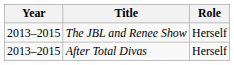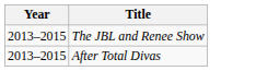 <table class="wikitable sortable">
 <tr>
 <th>Year</th>
 <th>Title</th>
-<th>Role</th>
 </tr>
 <tr>
 <td>2013–2015</td>
 <td><em>The JBL and Renee Show</em></td>
-<td>Herself</td>
 </tr>
 <tr>
 <td>2013–2015</td>
 <td><em>After Total Divas</em></td>
-<td>Herself</td>
 </tr>
 </table>
